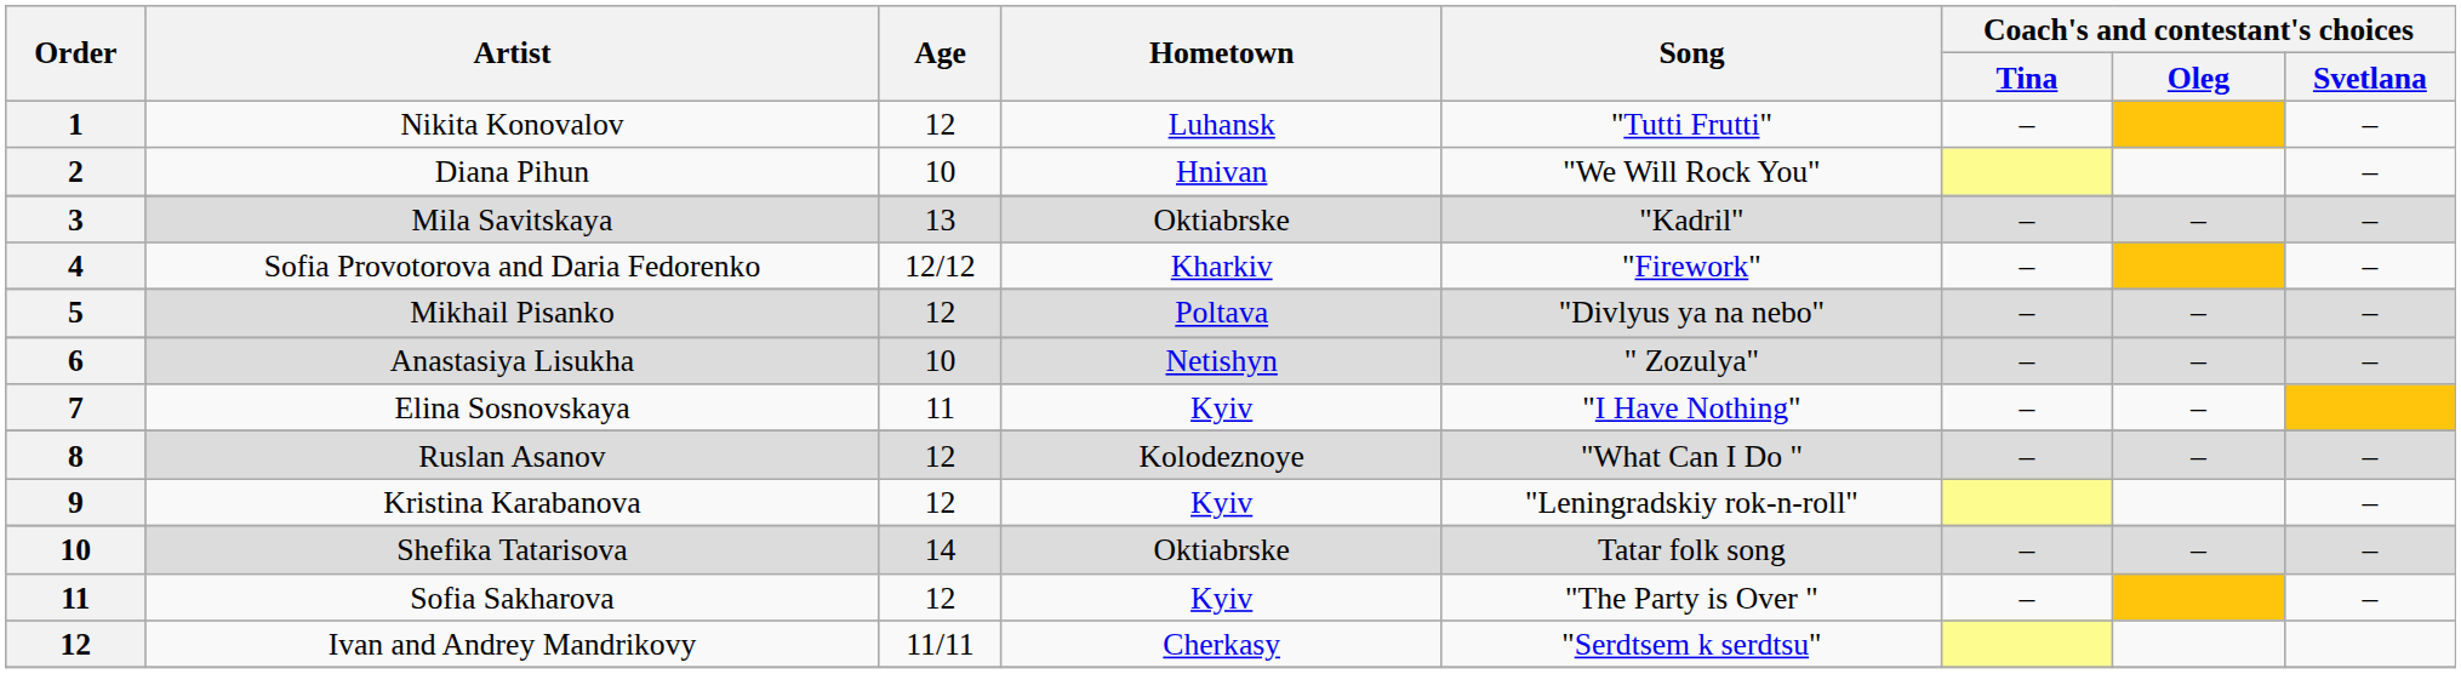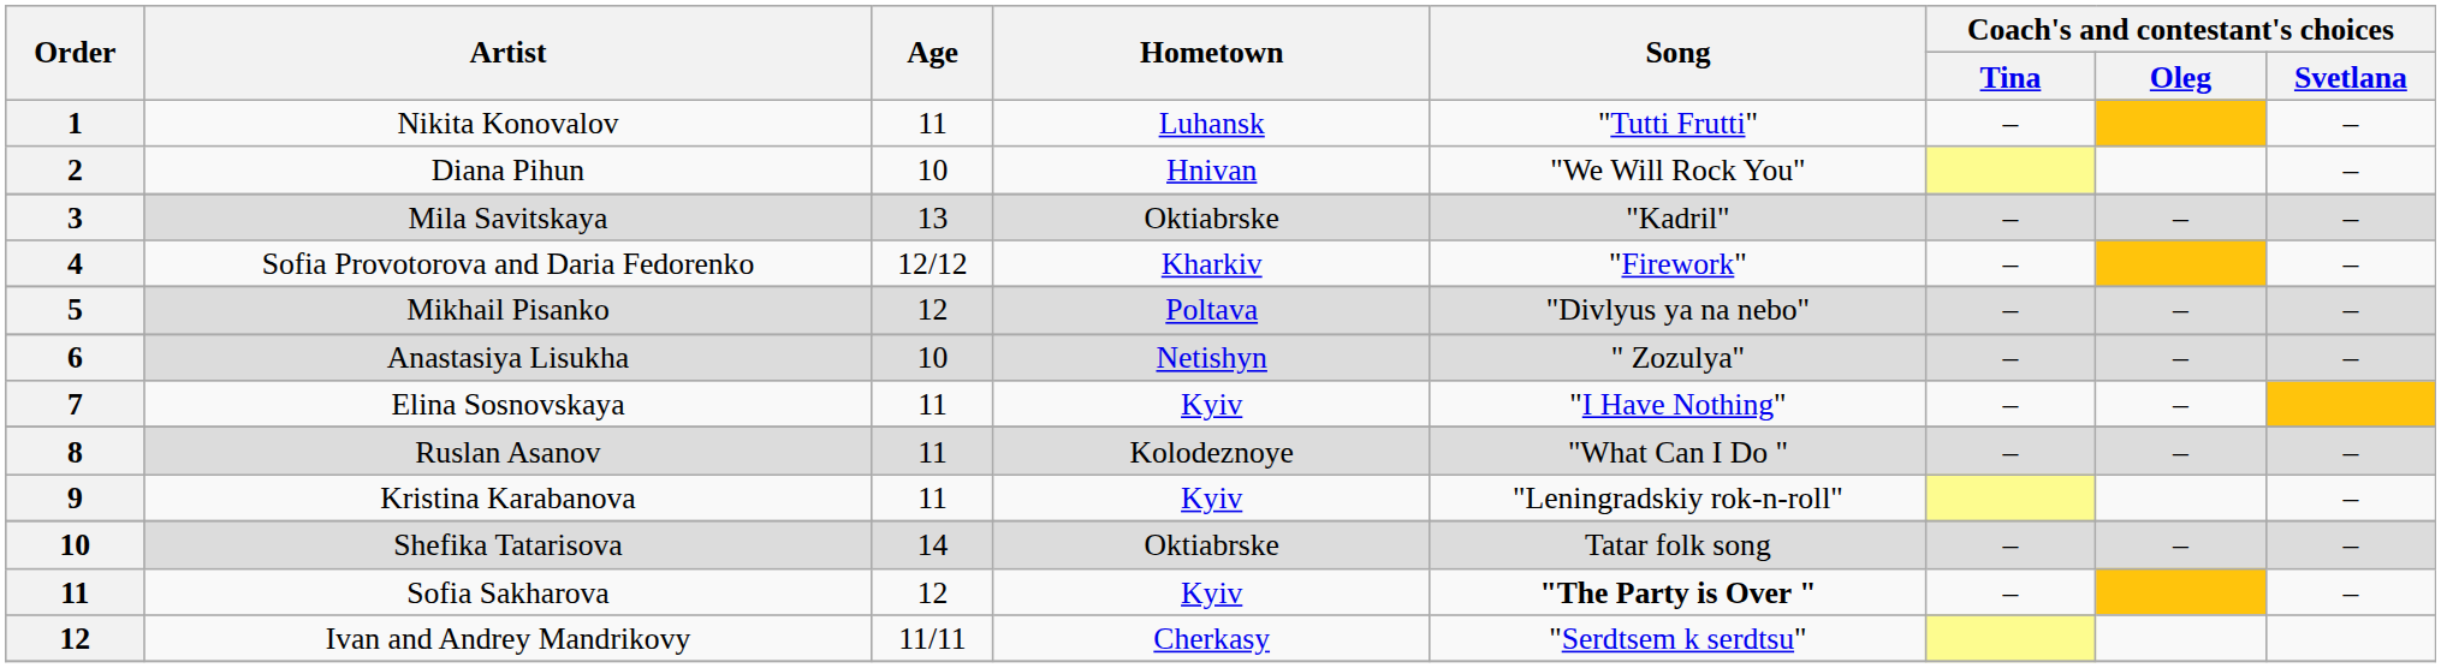 <table class="wikitable" style="text-align:center; line-height:17px; width:100%;">
 <tr>
 <th scope="col" rowspan="2" style="width=05%;">Order</th>
 <th scope="col" rowspan="2" style="width=20%;">Artist</th>
 <th scope="col" rowspan="2" style="width=05%;">Age</th>
 <th scope="col" rowspan="2" style="width:18%;">Hometown</th>
 <th scope="col" rowspan="2" style="width=22%;">Song</th>
 <th scope="col" colspan="4" style="width=28%;">Coach's and contestant's choices</th>
 </tr>
 <tr>
 <th width="07%"><a href='#'>Tina</a></th>
 <th width="07%"><a href='#'>Oleg</a></th>
 <th width="07%"><a href='#'>Svetlana</a></th>
 </tr>
 <tr>
 <th>1</th>
 <td>Nikita Konovalov</td>
-<td>12</td>
+<td>11</td>
 <td><a href='#'>Luhansk</a></td>
 <td>"<a href='#'>Tutti Frutti</a>"</td>
 <td>–</td>
 <td style="background:#ffc40c;"><strong></strong></td>
 <td>–</td>
 </tr>
 <tr>
 <th>2</th>
 <td>Diana Pihun</td>
 <td>10</td>
 <td><a href='#'>Hnivan</a></td>
 <td>"We Will Rock You"</td>
 <td style="background:#fdfc8f;"><strong></strong></td>
 <td><strong></strong></td>
 <td>–</td>
 </tr>
 <tr>
 </tr>
 <tr style="background:#DCDCDC;">
 <th>3</th>
 <td>Mila Savitskaya</td>
 <td>13</td>
 <td>Oktiabrske</td>
 <td>"Kadril"</td>
 <td>–</td>
 <td>–</td>
 <td>–</td>
 </tr>
 <tr>
 <th>4</th>
 <td>Sofia Provotorova and Daria Fedorenko</td>
 <td>12/12</td>
 <td><a href='#'>Kharkiv</a></td>
 <td>"<a href='#'>Firework</a>"</td>
 <td>–</td>
 <td style="background:#ffc40c;"><strong></strong></td>
 <td>–</td>
 </tr>
 <tr>
 </tr>
 <tr style="background:#DCDCDC;">
 <th>5</th>
 <td>Mikhail Pisanko</td>
 <td>12</td>
 <td><a href='#'>Poltava</a></td>
 <td>"Divlyus ya na nebo"</td>
 <td>–</td>
 <td>–</td>
 <td>–</td>
 </tr>
 <tr>
 </tr>
 <tr style="background:#DCDCDC;">
 <th>6</th>
 <td>Anastasiya Lisukha</td>
 <td>10</td>
 <td><a href='#'>Netishyn</a></td>
 <td>" Zozulya"</td>
 <td>–</td>
 <td>–</td>
 <td>–</td>
 </tr>
 <tr>
 <th>7</th>
 <td>Elina Sosnovskaya</td>
 <td>11</td>
 <td><a href='#'>Kyiv</a></td>
 <td>"<a href='#'>I Have Nothing</a>"</td>
 <td>–</td>
 <td>–</td>
 <td style="background:#ffc40c;"><strong></strong></td>
 </tr>
 <tr>
 </tr>
 <tr style="background:#DCDCDC;">
 <th>8</th>
 <td>Ruslan Asanov</td>
-<td>12</td>
+<td>11</td>
 <td>Kolodeznoye</td>
 <td>"What Can I Do "</td>
 <td>–</td>
 <td>–</td>
 <td>–</td>
 </tr>
 <tr>
 <th>9</th>
 <td>Kristina Karabanova</td>
-<td>12</td>
+<td>11</td>
 <td><a href='#'>Kyiv</a></td>
 <td>"Leningradskiy rok-n-roll"</td>
 <td style="background:#fdfc8f;"><strong></strong></td>
 <td><strong></strong></td>
 <td>–</td>
 </tr>
 <tr>
 </tr>
 <tr style="background:#DCDCDC;">
 <th>10</th>
 <td>Shefika Tatarisova</td>
 <td>14</td>
 <td>Oktiabrske</td>
 <td>Tatar folk song</td>
 <td>–</td>
 <td>–</td>
 <td>–</td>
 </tr>
 <tr>
 <th>11</th>
 <td>Sofia Sakharova</td>
 <td>12</td>
 <td><a href='#'>Kyiv</a></td>
-<td>"The Party is Over "</td>
+<td><strong>"The Party is Over "</strong></td>
 <td>–</td>
 <td style="background:#ffc40c;"><strong></strong></td>
 <td>–</td>
 </tr>
 <tr>
 <th>12</th>
 <td>Ivan and Andrey Mandrikovy</td>
 <td>11/11</td>
 <td><a href='#'>Cherkasy</a></td>
 <td>"<a href='#'>Serdtsem k serdtsu</a>"</td>
 <td style="background:#fdfc8f;"><strong></strong></td>
 <td><strong></strong></td>
 <td><strong></strong></td>
 </tr>
 <tr>
 </tr>
 </table>
